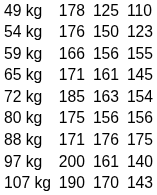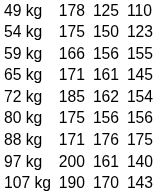 <table>
 <tr>
 <td>49 kg</td>
 <td></td>
 <td>178</td>
 <td></td>
 <td>125</td>
 <td></td>
 <td>110</td>
 </tr>
 <tr>
 <td>54 kg</td>
 <td></td>
-<td>176</td>
+<td>175</td>
 <td></td>
 <td>150</td>
 <td></td>
 <td>123</td>
 </tr>
 <tr>
 <td>59 kg</td>
 <td></td>
 <td>166</td>
 <td></td>
 <td>156</td>
 <td></td>
 <td>155</td>
 </tr>
 <tr>
 <td>65 kg</td>
 <td></td>
 <td>171</td>
 <td></td>
 <td>161</td>
 <td></td>
 <td>145</td>
 </tr>
 <tr>
 <td>72 kg</td>
 <td></td>
 <td>185</td>
 <td></td>
-<td>163</td>
+<td>162</td>
 <td></td>
 <td>154</td>
 </tr>
 <tr>
 <td>80 kg</td>
 <td></td>
 <td>175</td>
 <td></td>
 <td>156</td>
 <td></td>
 <td>156</td>
 </tr>
 <tr>
 <td>88 kg</td>
 <td></td>
 <td>171</td>
 <td></td>
 <td>176</td>
 <td></td>
 <td>175</td>
 </tr>
 <tr>
 <td>97 kg</td>
 <td></td>
 <td>200</td>
 <td></td>
 <td>161</td>
 <td></td>
 <td>140</td>
 </tr>
 <tr>
 <td>107 kg</td>
 <td></td>
 <td>190</td>
 <td></td>
 <td>170</td>
 <td></td>
 <td>143</td>
 </tr>
 </table>
